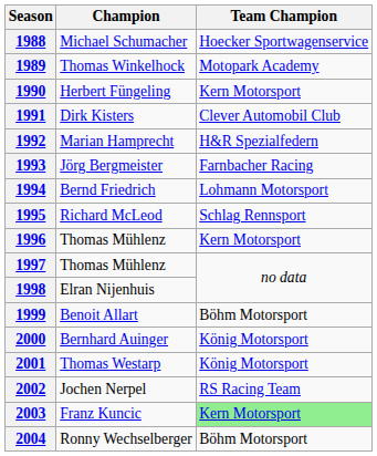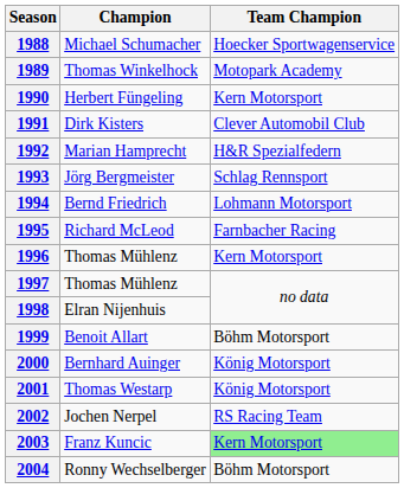 <table class="wikitable" style="font-size:85%;">
 <tr>
 <th>Season</th>
 <th>Champion</th>
 <th>Team Champion</th>
 </tr>
 <tr>
 <th><a href='#'>1988</a></th>
 <td> <a href='#'>Michael Schumacher</a></td>
 <td> <a href='#'>Hoecker Sportwagenservice</a></td>
 </tr>
 <tr>
 <th><a href='#'>1989</a></th>
 <td> <a href='#'>Thomas Winkelhock</a></td>
 <td> <a href='#'>Motopark Academy</a></td>
 </tr>
 <tr>
 <th><a href='#'>1990</a></th>
 <td> <a href='#'>Herbert Füngeling</a></td>
 <td> <a href='#'>Kern Motorsport</a></td>
 </tr>
 <tr>
 <th><a href='#'>1991</a></th>
 <td> <a href='#'>Dirk Kisters</a></td>
 <td> <a href='#'>Clever Automobil Club</a></td>
 </tr>
 <tr>
 <th><a href='#'>1992</a></th>
 <td> <a href='#'>Marian Hamprecht</a></td>
 <td> <a href='#'>H&R Spezialfedern</a></td>
 </tr>
 <tr>
 <th><a href='#'>1993</a></th>
 <td> <a href='#'>Jörg Bergmeister</a></td>
-<td> <a href='#'>Farnbacher Racing</a></td>
+<td> <a href='#'>Schlag Rennsport</a></td>
 </tr>
 <tr>
 <th><a href='#'>1994</a></th>
 <td> <a href='#'>Bernd Friedrich</a></td>
 <td> <a href='#'>Lohmann Motorsport</a></td>
 </tr>
 <tr>
 <th><a href='#'>1995</a></th>
 <td> <a href='#'>Richard McLeod</a></td>
-<td> <a href='#'>Schlag Rennsport</a></td>
+<td> <a href='#'>Farnbacher Racing</a></td>
 </tr>
 <tr>
 <th><a href='#'>1996</a></th>
 <td> Thomas Mühlenz</td>
 <td> <a href='#'>Kern Motorsport</a></td>
 </tr>
 <tr>
 <th><a href='#'>1997</a></th>
 <td> Thomas Mühlenz</td>
 <td rowspan=2 align=center><em>no data</em></td>
 </tr>
 <tr>
 <th><a href='#'>1998</a></th>
 <td> Elran Nijenhuis</td>
 </tr>
 <tr>
 <th><a href='#'>1999</a></th>
 <td> <a href='#'>Benoit Allart</a></td>
 <td> Böhm Motorsport</td>
 </tr>
 <tr>
 <th><a href='#'>2000</a></th>
 <td> <a href='#'>Bernhard Auinger</a></td>
 <td> <a href='#'>König Motorsport</a></td>
 </tr>
 <tr>
 <th><a href='#'>2001</a></th>
 <td> <a href='#'>Thomas Westarp</a></td>
 <td> <a href='#'>König Motorsport</a></td>
 </tr>
 <tr>
 <th><a href='#'>2002</a></th>
 <td> Jochen Nerpel</td>
 <td> <a href='#'>RS Racing Team</a></td>
 </tr>
 <tr>
 <th><a href='#'>2003</a></th>
 <td> <a href='#'>Franz Kuncic</a></td>
 <td style="background: lightgreen;"> <a href='#'>Kern Motorsport</a></td>
 </tr>
 <tr>
 <th><a href='#'>2004</a></th>
 <td> Ronny Wechselberger</td>
 <td> Böhm Motorsport</td>
 </tr>
 </table>
